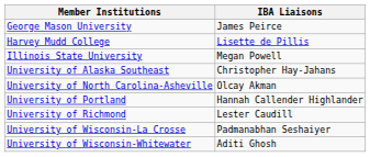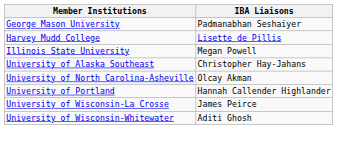 <table class="wikitable">
 <tr>
 <th>Member Institutions</th>
 <th>IBA Liaisons</th>
 </tr>
 <tr>
 <td><a href='#'>George Mason University</a></td>
-<td>James Peirce</td>
+<td>Padmanabhan Seshaiyer</td>
 </tr>
 <tr>
 <td><a href='#'>Harvey Mudd College</a></td>
 <td><a href='#'>Lisette de Pillis</a></td>
 </tr>
 <tr>
 <td><a href='#'>Illinois State University</a></td>
 <td>Megan Powell</td>
 </tr>
 <tr>
 <td><a href='#'>University of Alaska Southeast</a></td>
 <td>Christopher Hay-Jahans</td>
 </tr>
 <tr>
 <td><a href='#'>University of North Carolina-Asheville</a></td>
 <td>Olcay Akman</td>
 </tr>
 <tr>
 <td><a href='#'>University of Portland</a></td>
 <td>Hannah Callender Highlander</td>
 </tr>
 <tr>
-<td><a href='#'>University of Richmond</a></td>
-<td>Lester Caudill</td>
-</tr>
-<tr>
 <td><a href='#'>University of Wisconsin-La Crosse</a></td>
-<td>Padmanabhan Seshaiyer</td>
+<td>James Peirce</td>
 </tr>
 <tr>
 <td><a href='#'>University of Wisconsin-Whitewater</a></td>
 <td>Aditi Ghosh</td>
 </tr>
 </table>
